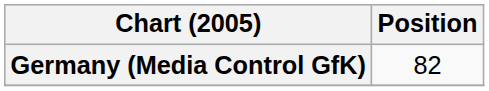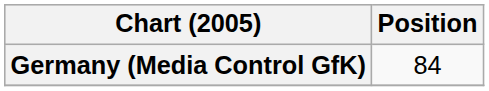 <table class="wikitable plainrowheaders" style="text-align:center">
 <tr>
 <th>Chart (2005)</th>
 <th>Position</th>
 </tr>
 <tr>
 <th scope="row">Germany (Media Control GfK)</th>
-<td style="text-align:center;">82</td>
+<td style="text-align:center;">84</td>
 </tr>
 <tr>
 </tr>
 </table>
